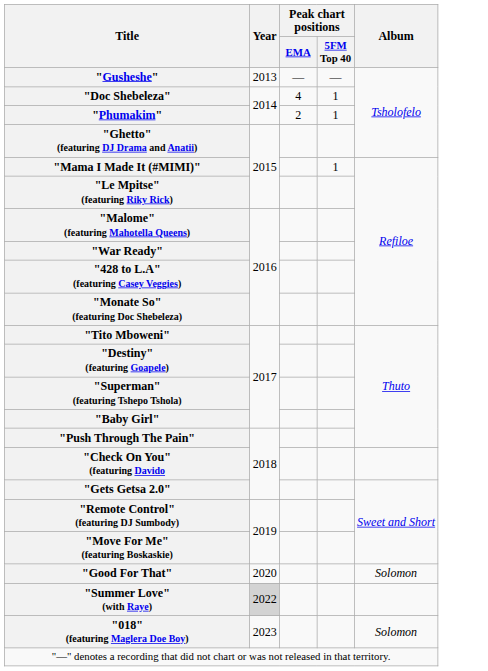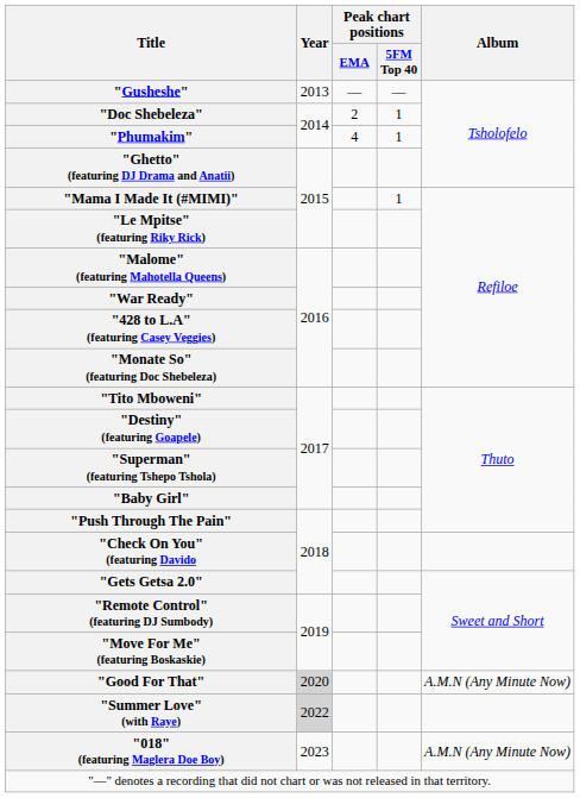 <table class="wikitable plainrowheaders" style="text-align:center;">
 <tr>
 <th rowspan="2" scope="col" style="width:20em;">Title</th>
 <th rowspan="2" scope="col">Year</th>
 <th colspan="2" scope="col">Peak chart positions</th>
 <th rowspan="2" scope="col">Album</th>
 </tr>
 <tr>
 <th style="width:3em;font-size:90%;"><a href='#'>EMA</a></th>
 <th style="width:3em;font-size:90%;"><a href='#'>5FM</a> Top 40</th>
 </tr>
 <tr>
 <th scope="row">"<a href='#'>Gusheshe</a>"</th>
 <td>2013</td>
 <td>—</td>
 <td>—</td>
 <td rowspan="4"><em><a href='#'>Tsholofelo</a></em></td>
 </tr>
 <tr>
 <th scope="row">"Doc Shebeleza"</th>
 <td rowspan="2">2014</td>
-<td>4</td>
+<td>2</td>
 <td>1</td>
 </tr>
 <tr>
 <th scope="row">"<a href='#'>Phumakim</a>"</th>
-<td>2</td>
+<td>4</td>
 <td>1</td>
 </tr>
 <tr>
 <th scope="row">"Ghetto"<br><small>(featuring <a href='#'>DJ Drama</a> and <a href='#'>Anatii</a>)</small></th>
 <td rowspan="3">2015</td>
 <td></td>
 </tr>
 <tr>
 <th scope="row">"Mama I Made It (#MIMI)"</th>
 <td></td>
 <td>1</td>
 <td rowspan="6"><em><a href='#'>Refiloe</a></em></td>
 </tr>
 <tr>
 <th scope="row">"Le Mpitse"<br><small>(featuring <a href='#'>Riky Rick</a>)</small></th>
 <td></td>
 <td></td>
 </tr>
 <tr>
 <th scope="row">"Malome"<br><small>(featuring <a href='#'>Mahotella Queens</a>)</small></th>
 <td rowspan="4">2016</td>
 <td></td>
 </tr>
 <tr>
 <th scope="row">"War Ready"</th>
 <td></td>
 <td></td>
 </tr>
 <tr>
 <th scope="row">"428 to L.A"<br><small>(featuring <a href='#'>Casey Veggies</a>)</small></th>
 <td></td>
 <td></td>
 </tr>
 <tr>
 <th scope="row">"Monate So"<br><small>(featuring Doc Shebeleza)</small></th>
 <td></td>
 <td></td>
 </tr>
 <tr>
 <th scope="row">"Tito Mboweni"</th>
 <td rowspan="4">2017</td>
 <td></td>
 <td></td>
 <td rowspan="5"><em><a href='#'>Thuto</a></em></td>
 </tr>
 <tr>
 <th scope="row">"Destiny"<br><small>(featuring <a href='#'>Goapele</a>)</small></th>
 <td></td>
 <td></td>
 </tr>
 <tr>
 <th scope="row">"Superman"<br><small>(featuring Tshepo Tshola)</small></th>
 <td></td>
 <td></td>
 </tr>
 <tr>
 <th scope="row">"Baby Girl"</th>
 <td></td>
 <td></td>
 </tr>
 <tr>
 <th scope="row">"Push Through The Pain"</th>
 <td rowspan="3">2018</td>
 <td></td>
 <td></td>
 </tr>
 <tr>
 <th scope="row">"Check On You"<br><small>(featuring <a href='#'>Davido</a></small></th>
 <td></td>
 <td></td>
 <td></td>
 </tr>
 <tr>
 <th scope="row">"Gets Getsa 2.0"</th>
 <td></td>
 <td></td>
 <td rowspan="3"><em><a href='#'>Sweet and Short</a></em></td>
 </tr>
 <tr>
 <th scope="row">"Remote Control" <br><small>(featuring DJ Sumbody)</small></th>
 <td rowspan="2">2019</td>
 <td></td>
 <td></td>
 </tr>
 <tr>
 <th scope="row">"Move For Me" <br><small>(featuring Boskaskie)</small></th>
 <td></td>
 <td></td>
 </tr>
 <tr>
 <th scope="row">"Good For That"</th>
-<td rowspan="1">2020</td>
+<td rowspan="1" style="background: lightgrey;">2020</td>
 <td></td>
 <td></td>
-<td><em>Solomon</em></td>
+<td><em>A.M.N (Any Minute Now)</em></td>
 </tr>
 <tr>
 <th scope="row">"Summer Love" <br><small>(with <a href='#'>Raye</a>)</small></th>
 <td rowspan="1" style="background: lightgrey;">2022</td>
 <td></td>
 <td></td>
 <td></td>
 </tr>
 <tr>
 <th scope="row">"018" <br><small>(featuring <a href='#'>Maglera Doe Boy</a>)</small></th>
 <td rowspan="1">2023</td>
 <td></td>
 <td></td>
-<td><em>Solomon</em></td>
+<td><em>A.M.N (Any Minute Now)</em></td>
 </tr>
 <tr>
 <td colspan="6" style="font-size:90%">"—" denotes a recording that did not chart or was not released in that territory.</td>
 </tr>
 </table>
